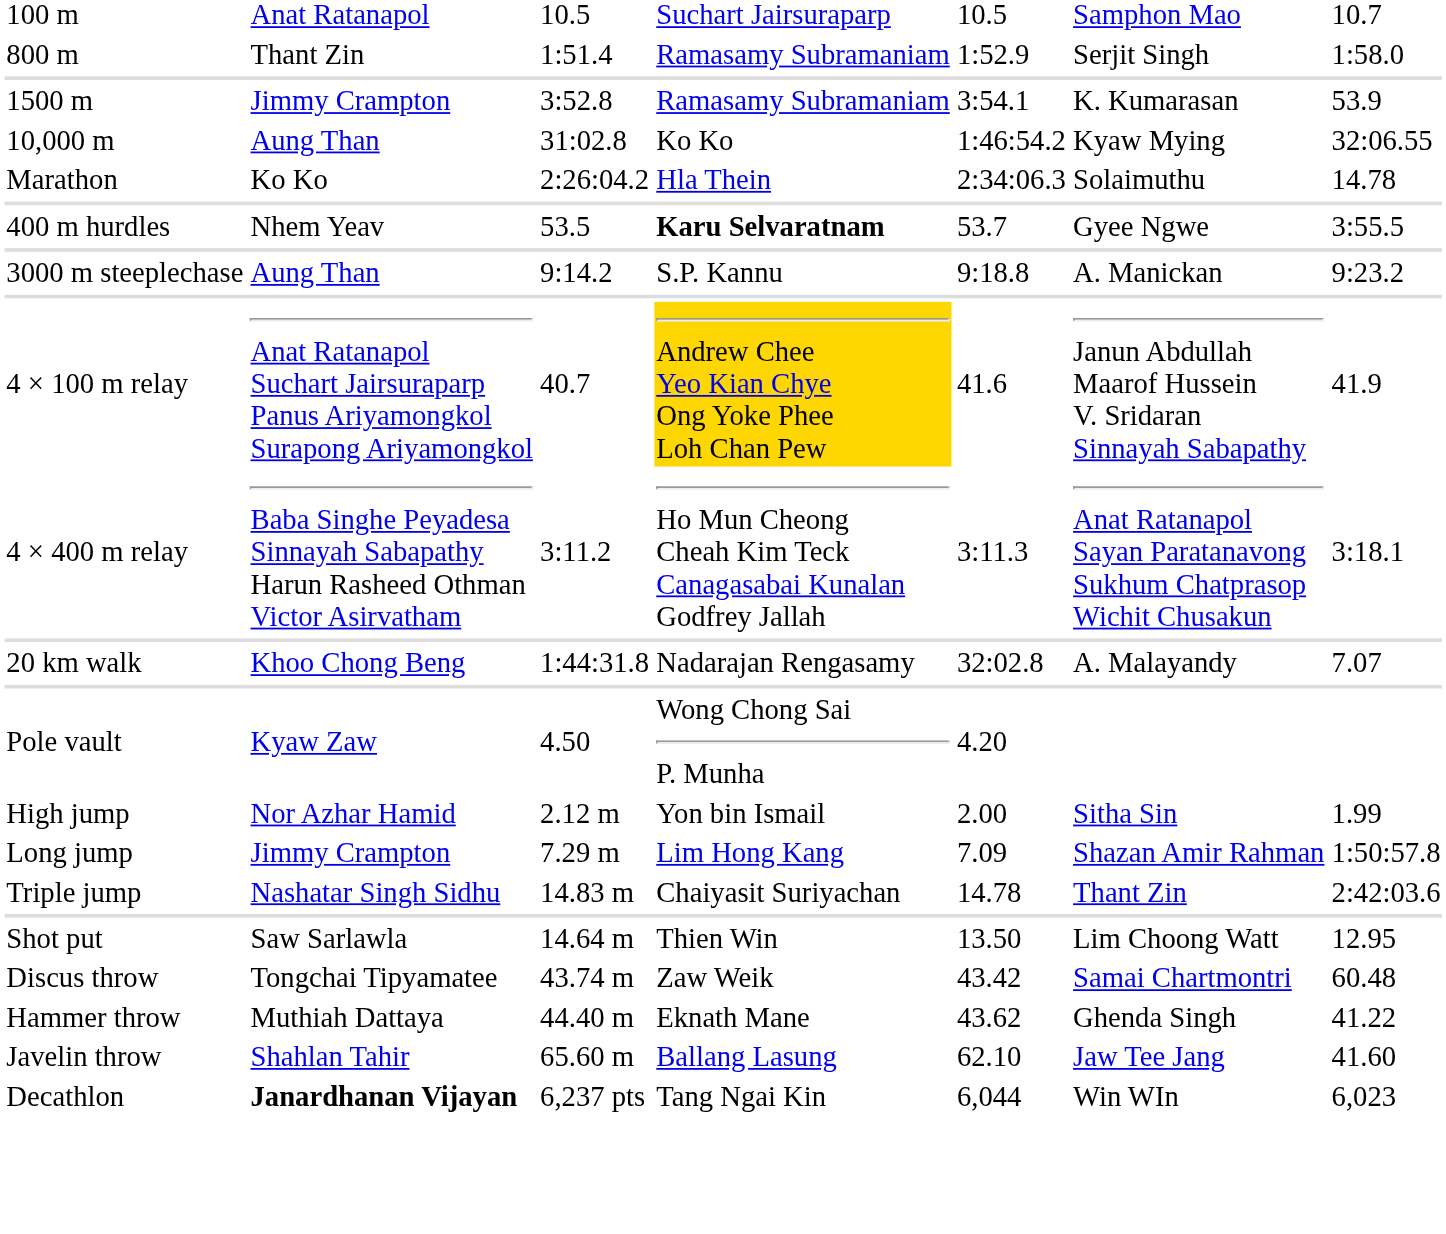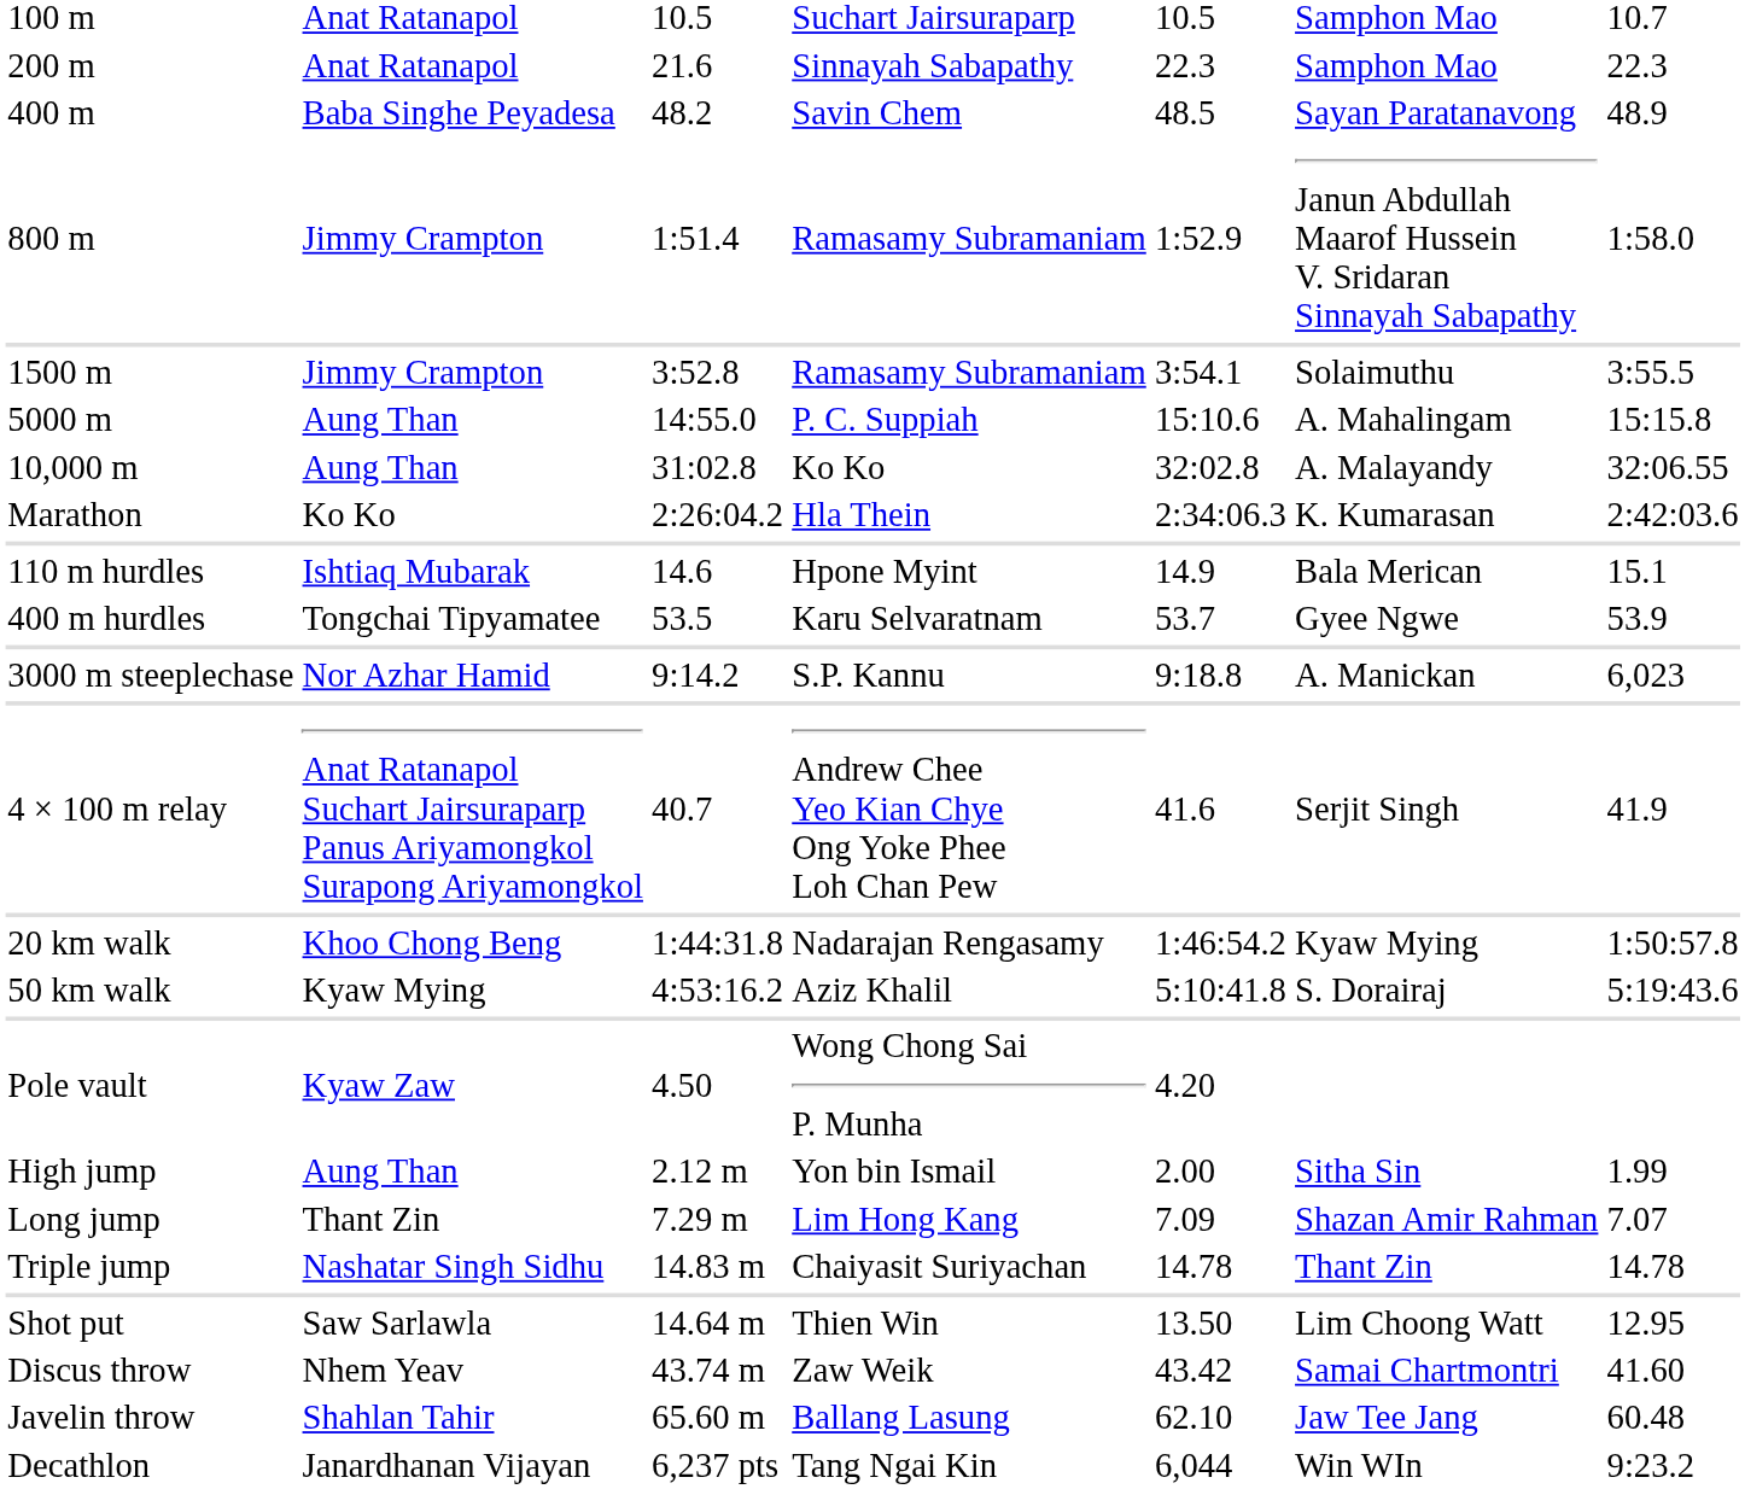 <table>
 <tr>
 <td>100 m</td>
 <td> <a href='#'>Anat Ratanapol</a></td>
 <td>10.5</td>
 <td> <a href='#'>Suchart Jairsuraparp</a></td>
 <td>10.5</td>
 <td> <a href='#'>Samphon Mao</a></td>
 <td>10.7</td>
 </tr>
 <tr>
+<td>200 m</td>
+<td> <a href='#'>Anat Ratanapol</a></td>
+<td>21.6</td>
+<td> <a href='#'>Sinnayah Sabapathy</a></td>
+<td>22.3</td>
+<td> <a href='#'>Samphon Mao</a></td>
+<td>22.3</td>
+</tr>
+<tr>
+<td>400 m</td>
+<td> <a href='#'>Baba Singhe Peyadesa</a></td>
+<td>48.2</td>
+<td> <a href='#'>Savin Chem</a></td>
+<td>48.5</td>
+<td> <a href='#'>Sayan Paratanavong</a></td>
+<td>48.9</td>
+</tr>
+<tr>
 <td>800 m</td>
-<td> Thant Zin</td>
+<td> <a href='#'>Jimmy Crampton</a></td>
 <td>1:51.4</td>
 <td> <a href='#'>Ramasamy Subramaniam</a></td>
 <td>1:52.9</td>
-<td> Serjit Singh</td>
+<td> <hr> Janun Abdullah<br>Maarof Hussein<br>V. Sridaran<br><a href='#'>Sinnayah Sabapathy</a></td>
 <td>1:58.0</td>
 </tr>
 <tr bgcolor=#DDDDDD>
 <td colspan=7></td>
 </tr>
 <tr>
 <td>1500 m</td>
 <td> <a href='#'>Jimmy Crampton</a></td>
 <td>3:52.8</td>
 <td> <a href='#'>Ramasamy Subramaniam</a></td>
 <td>3:54.1</td>
-<td> K. Kumarasan</td>
-<td>53.9</td>
+<td> Solaimuthu</td>
+<td>3:55.5</td>
+</tr>
+<tr>
+<td>5000 m</td>
+<td> <a href='#'>Aung Than</a></td>
+<td>14:55.0</td>
+<td> <a href='#'>P. C. Suppiah</a></td>
+<td>15:10.6</td>
+<td> A. Mahalingam</td>
+<td>15:15.8</td>
 </tr>
 <tr>
 <td>10,000 m</td>
 <td> <a href='#'>Aung Than</a></td>
 <td>31:02.8 </td>
 <td> Ko Ko</td>
-<td>1:46:54.2</td>
-<td> Kyaw Mying</td>
+<td>32:02.8</td>
+<td> A. Malayandy</td>
 <td>32:06.55</td>
 </tr>
 <tr>
 <td>Marathon</td>
 <td> Ko Ko</td>
 <td>2:26:04.2</td>
 <td> <a href='#'>Hla Thein</a></td>
 <td>2:34:06.3</td>
-<td> Solaimuthu</td>
-<td>14.78</td>
+<td> K. Kumarasan</td>
+<td>2:42:03.6</td>
 </tr>
 <tr bgcolor=#DDDDDD>
 <td colspan=7></td>
 </tr>
 <tr>
+<td>110 m hurdles</td>
+<td> <a href='#'>Ishtiaq Mubarak</a></td>
+<td>14.6</td>
+<td> Hpone Myint</td>
+<td>14.9</td>
+<td> Bala Merican</td>
+<td>15.1</td>
+</tr>
+<tr>
 <td>400 m hurdles</td>
-<td> Nhem Yeav</td>
+<td> Tongchai Tipyamatee</td>
 <td>53.5</td>
-<td><strong> Karu Selvaratnam</strong></td>
+<td> Karu Selvaratnam</td>
 <td>53.7</td>
 <td> Gyee Ngwe</td>
-<td>3:55.5</td>
+<td>53.9</td>
 </tr>
 <tr bgcolor=#DDDDDD>
 <td colspan=7></td>
 </tr>
 <tr>
 <td>3000 m steeplechase</td>
-<td> <a href='#'>Aung Than</a></td>
+<td> <a href='#'>Nor Azhar Hamid</a></td>
 <td>9:14.2</td>
 <td> S.P. Kannu</td>
 <td>9:18.8</td>
 <td> A. Manickan</td>
-<td>9:23.2</td>
+<td>6,023</td>
 </tr>
 <tr bgcolor=#DDDDDD>
 <td colspan=7></td>
 </tr>
 <tr>
 <td>4 × 100 m relay</td>
 <td> <hr> <a href='#'>Anat Ratanapol</a><br><a href='#'>Suchart Jairsuraparp</a><br><a href='#'>Panus Ariyamongkol</a><br><a href='#'>Surapong Ariyamongkol</a></td>
 <td>40.7 </td>
-<td style="background: gold;"> <hr> Andrew Chee<br><a href='#'>Yeo Kian Chye</a><br>Ong Yoke Phee<br>Loh Chan Pew</td>
+<td> <hr> Andrew Chee<br><a href='#'>Yeo Kian Chye</a><br>Ong Yoke Phee<br>Loh Chan Pew</td>
 <td>41.6</td>
-<td> <hr> Janun Abdullah<br>Maarof Hussein<br>V. Sridaran<br><a href='#'>Sinnayah Sabapathy</a></td>
+<td> Serjit Singh</td>
 <td>41.9</td>
-</tr>
-<tr>
-<td>4 × 400 m relay</td>
-<td> <hr> <a href='#'>Baba Singhe Peyadesa</a><br><a href='#'>Sinnayah Sabapathy</a><br>Harun Rasheed Othman<br><a href='#'>Victor Asirvatham</a></td>
-<td>3:11.2</td>
-<td> <hr> Ho Mun Cheong<br>Cheah Kim Teck<br><a href='#'>Canagasabai Kunalan</a><br>Godfrey Jallah</td>
-<td>3:11.3</td>
-<td> <hr> <a href='#'>Anat Ratanapol</a><br><a href='#'>Sayan Paratanavong</a><br><a href='#'>Sukhum Chatprasop</a><br><a href='#'>Wichit Chusakun</a></td>
-<td>3:18.1</td>
 </tr>
 <tr bgcolor=#DDDDDD>
 <td colspan=7></td>
 </tr>
 <tr>
 <td>20 km walk</td>
 <td> <a href='#'>Khoo Chong Beng</a></td>
 <td>1:44:31.8</td>
 <td> Nadarajan Rengasamy</td>
-<td>32:02.8</td>
-<td> A. Malayandy</td>
-<td>7.07</td>
+<td>1:46:54.2</td>
+<td> Kyaw Mying</td>
+<td>1:50:57.8</td>
+</tr>
+<tr>
+<td>50 km walk</td>
+<td> Kyaw Mying</td>
+<td>4:53:16.2 </td>
+<td> Aziz Khalil</td>
+<td>5:10:41.8</td>
+<td> S. Dorairaj</td>
+<td>5:19:43.6</td>
 </tr>
 <tr bgcolor=#DDDDDD>
 <td colspan=7></td>
 </tr>
 <tr>
 <td>Pole vault</td>
 <td> <a href='#'>Kyaw Zaw</a></td>
 <td>4.50</td>
 <td> Wong Chong Sai<hr> P. Munha</td>
 <td>4.20</td>
 <td></td>
 </tr>
 <tr>
 <td>High jump</td>
-<td> <a href='#'>Nor Azhar Hamid</a></td>
+<td> <a href='#'>Aung Than</a></td>
 <td>2.12 m </td>
 <td> Yon bin Ismail</td>
 <td>2.00</td>
 <td> <a href='#'>Sitha Sin</a></td>
 <td>1.99</td>
 </tr>
 <tr>
 <td>Long jump</td>
-<td> <a href='#'>Jimmy Crampton</a></td>
+<td> Thant Zin</td>
 <td>7.29 m</td>
 <td> <a href='#'>Lim Hong Kang</a></td>
 <td>7.09</td>
 <td> <a href='#'>Shazan Amir Rahman</a></td>
-<td>1:50:57.8</td>
+<td>7.07</td>
 </tr>
 <tr>
 <td>Triple jump</td>
 <td> <a href='#'>Nashatar Singh Sidhu</a></td>
 <td>14.83 m</td>
 <td> Chaiyasit Suriyachan</td>
 <td>14.78</td>
 <td> <a href='#'>Thant Zin</a></td>
-<td>2:42:03.6</td>
+<td>14.78</td>
 </tr>
 <tr bgcolor=#DDDDDD>
 <td colspan=7></td>
 </tr>
 <tr>
 <td>Shot put</td>
 <td> Saw Sarlawla</td>
 <td>14.64 m</td>
 <td> Thien Win</td>
 <td>13.50</td>
 <td> Lim Choong Watt</td>
 <td>12.95</td>
 </tr>
 <tr>
 <td>Discus throw</td>
-<td> Tongchai Tipyamatee</td>
+<td> Nhem Yeav</td>
 <td>43.74 m</td>
 <td> Zaw Weik</td>
 <td>43.42</td>
 <td> <a href='#'>Samai Chartmontri</a></td>
-<td>60.48</td>
-</tr>
-<tr>
-<td>Hammer throw</td>
-<td> Muthiah Dattaya</td>
-<td>44.40 m</td>
-<td> Eknath Mane</td>
-<td>43.62</td>
-<td> Ghenda Singh</td>
-<td>41.22</td>
+<td>41.60</td>
 </tr>
 <tr>
 <td>Javelin throw</td>
 <td> <a href='#'>Shahlan Tahir</a></td>
 <td>65.60 m</td>
 <td> <a href='#'>Ballang Lasung</a></td>
 <td>62.10</td>
 <td> <a href='#'>Jaw Tee Jang</a></td>
-<td>41.60</td>
+<td>60.48</td>
 </tr>
 <tr>
 <td>Decathlon</td>
-<td><strong> Janardhanan Vijayan</strong></td>
+<td> Janardhanan Vijayan</td>
 <td>6,237 pts</td>
 <td> Tang Ngai Kin</td>
 <td>6,044</td>
 <td> Win WIn</td>
-<td>6,023</td>
+<td>9:23.2</td>
 </tr>
 </table>
